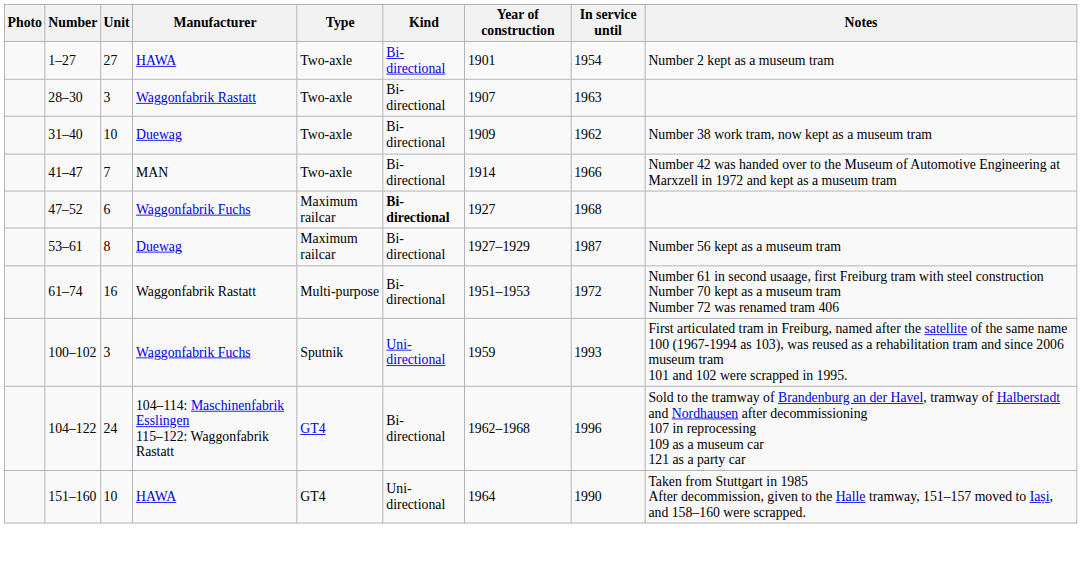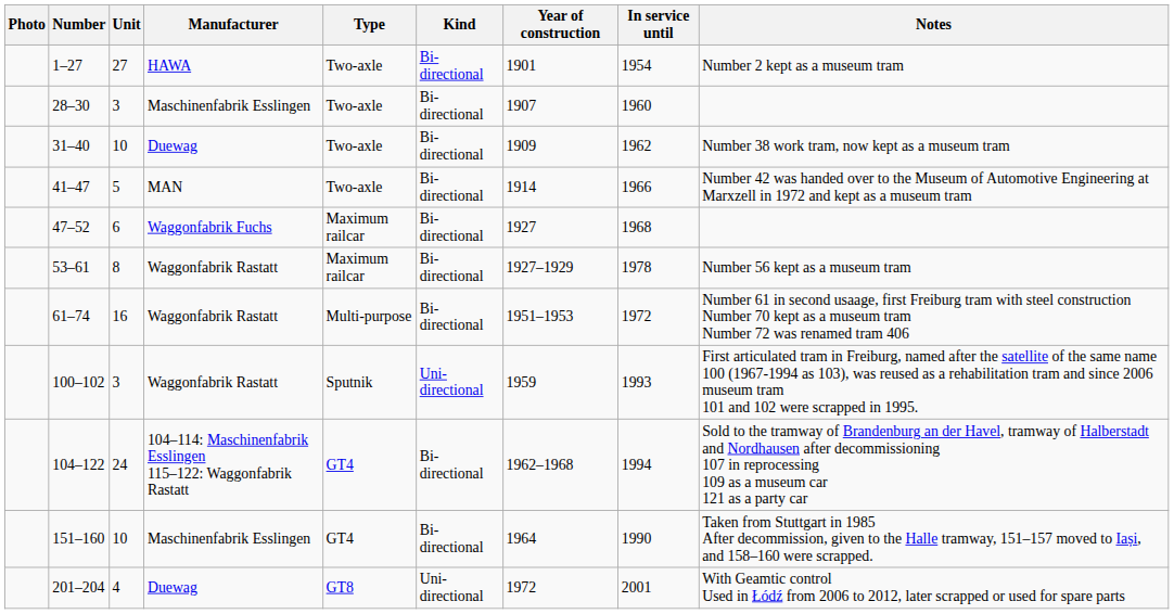 <table class="wikitable">
 <tr>
 <th>Photo</th>
 <th>Number</th>
 <th>Unit</th>
 <th>Manufacturer</th>
 <th>Type</th>
 <th>Kind</th>
 <th>Year of construction</th>
 <th>In service until</th>
 <th>Notes</th>
 </tr>
 <tr>
 <td></td>
 <td>1–27</td>
 <td>27</td>
 <td><a href='#'>HAWA</a></td>
 <td>Two-axle</td>
 <td><a href='#'>Bi-directional</a></td>
 <td>1901</td>
 <td>1954</td>
 <td>Number 2 kept as a museum tram</td>
 </tr>
 <tr>
 <td></td>
 <td>28–30</td>
 <td>3</td>
-<td><a href='#'>Waggonfabrik Rastatt</a></td>
+<td>Maschinenfabrik Esslingen</td>
 <td>Two-axle</td>
 <td>Bi-directional</td>
 <td>1907</td>
-<td>1963</td>
+<td>1960</td>
 <td></td>
 </tr>
 <tr>
 <td></td>
 <td>31–40</td>
 <td>10</td>
 <td><a href='#'>Duewag</a></td>
 <td>Two-axle</td>
 <td>Bi-directional</td>
 <td>1909</td>
 <td>1962</td>
 <td>Number 38 work tram, now kept as a museum tram</td>
 </tr>
 <tr>
 <td></td>
 <td>41–47</td>
-<td>7</td>
+<td>5</td>
 <td>MAN</td>
 <td>Two-axle</td>
 <td>Bi-directional</td>
 <td>1914</td>
 <td>1966</td>
 <td>Number 42 was handed over to the Museum of Automotive Engineering at Marxzell in 1972 and kept as a museum tram</td>
 </tr>
 <tr>
 <td></td>
 <td>47–52</td>
 <td>6</td>
 <td><a href='#'>Waggonfabrik Fuchs</a></td>
 <td>Maximum railcar</td>
-<td><strong>Bi-directional</strong></td>
+<td>Bi-directional</td>
 <td>1927</td>
 <td>1968</td>
 <td></td>
 </tr>
 <tr>
 <td></td>
 <td>53–61</td>
 <td>8</td>
-<td><a href='#'>Duewag</a></td>
+<td>Waggonfabrik Rastatt</td>
 <td>Maximum railcar</td>
 <td>Bi-directional</td>
 <td>1927–1929</td>
-<td>1987</td>
+<td>1978</td>
 <td>Number 56 kept as a museum tram</td>
 </tr>
 <tr>
 <td></td>
 <td>61–74</td>
 <td>16</td>
 <td>Waggonfabrik Rastatt</td>
 <td>Multi-purpose</td>
 <td>Bi-directional</td>
 <td>1951–1953</td>
 <td>1972</td>
 <td>Number 61 in second usaage, first Freiburg tram with steel construction<br>Number 70 kept as a museum tram<br>Number 72 was renamed tram 406</td>
 </tr>
 <tr>
 <td></td>
 <td>100–102</td>
 <td>3</td>
-<td><a href='#'>Waggonfabrik Fuchs</a></td>
+<td>Waggonfabrik Rastatt</td>
 <td>Sputnik</td>
 <td><a href='#'>Uni-directional</a></td>
 <td>1959</td>
 <td>1993</td>
 <td>First articulated tram in Freiburg, named after the <a href='#'>satellite</a> of the same name<br>100 (1967-1994 as 103), was reused as a rehabilitation tram and since 2006 museum tram<br>101 and 102 were scrapped in 1995.</td>
 </tr>
 <tr>
 <td></td>
 <td>104–122</td>
 <td>24</td>
 <td>104–114: <a href='#'>Maschinenfabrik Esslingen</a><br>115–122: Waggonfabrik Rastatt</td>
 <td><a href='#'>GT4</a></td>
 <td>Bi-directional</td>
 <td>1962–1968</td>
-<td>1996</td>
+<td>1994</td>
 <td>Sold to the tramway of <a href='#'>Brandenburg an der Havel</a>, tramway of <a href='#'>Halberstadt</a> and <a href='#'>Nordhausen</a> after decommissioning<br>107 in reprocessing<br>109 as a museum car<br>121 as a party car</td>
 </tr>
 <tr>
 <td></td>
 <td>151–160</td>
 <td>10</td>
-<td><a href='#'>HAWA</a></td>
+<td>Maschinenfabrik Esslingen</td>
 <td>GT4</td>
-<td>Uni-directional</td>
+<td>Bi-directional</td>
 <td>1964</td>
 <td>1990</td>
 <td>Taken from Stuttgart in 1985<br>After decommission, given to the <a href='#'>Halle</a> tramway, 151–157 moved to <a href='#'>Iași</a>, and 158–160 were scrapped.</td>
 </tr>
+<tr>
+<td></td>
+<td>201–204</td>
+<td>4</td>
+<td><a href='#'>Duewag</a></td>
+<td><a href='#'>GT8</a></td>
+<td>Uni-directional</td>
+<td>1972</td>
+<td>2001</td>
+<td>With Geamtic control<br>Used in <a href='#'>Łódź</a> from 2006 to 2012, later scrapped or used for spare parts</td>
+</tr>
 </table>
